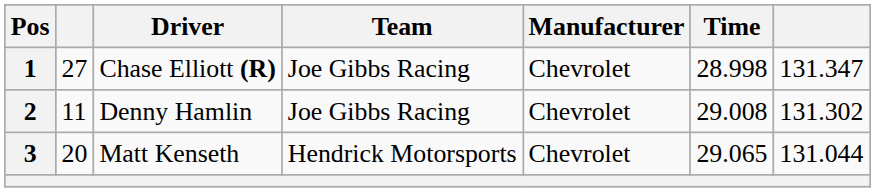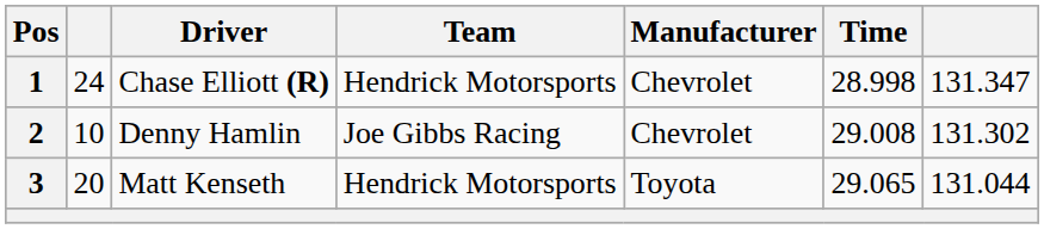 <table class="wikitable" style="font-size:95%">
 <tr>
 <th>Pos</th>
 <th></th>
 <th>Driver</th>
 <th>Team</th>
 <th>Manufacturer</th>
 <th>Time</th>
 <th></th>
 </tr>
 <tr>
 <th>1</th>
-<td>27</td>
+<td>24</td>
 <td>Chase Elliott <strong>(R)</strong></td>
-<td>Joe Gibbs Racing</td>
+<td>Hendrick Motorsports</td>
 <td>Chevrolet</td>
 <td>28.998</td>
 <td>131.347</td>
 </tr>
 <tr>
 <th>2</th>
-<td>11</td>
+<td>10</td>
 <td>Denny Hamlin</td>
 <td>Joe Gibbs Racing</td>
 <td>Chevrolet</td>
 <td>29.008</td>
 <td>131.302</td>
 </tr>
 <tr>
 <th>3</th>
 <td>20</td>
 <td>Matt Kenseth</td>
 <td>Hendrick Motorsports</td>
-<td>Chevrolet</td>
+<td>Toyota</td>
 <td>29.065</td>
 <td>131.044</td>
 </tr>
 <tr>
 <th colspan="7"></th>
 </tr>
 </table>
